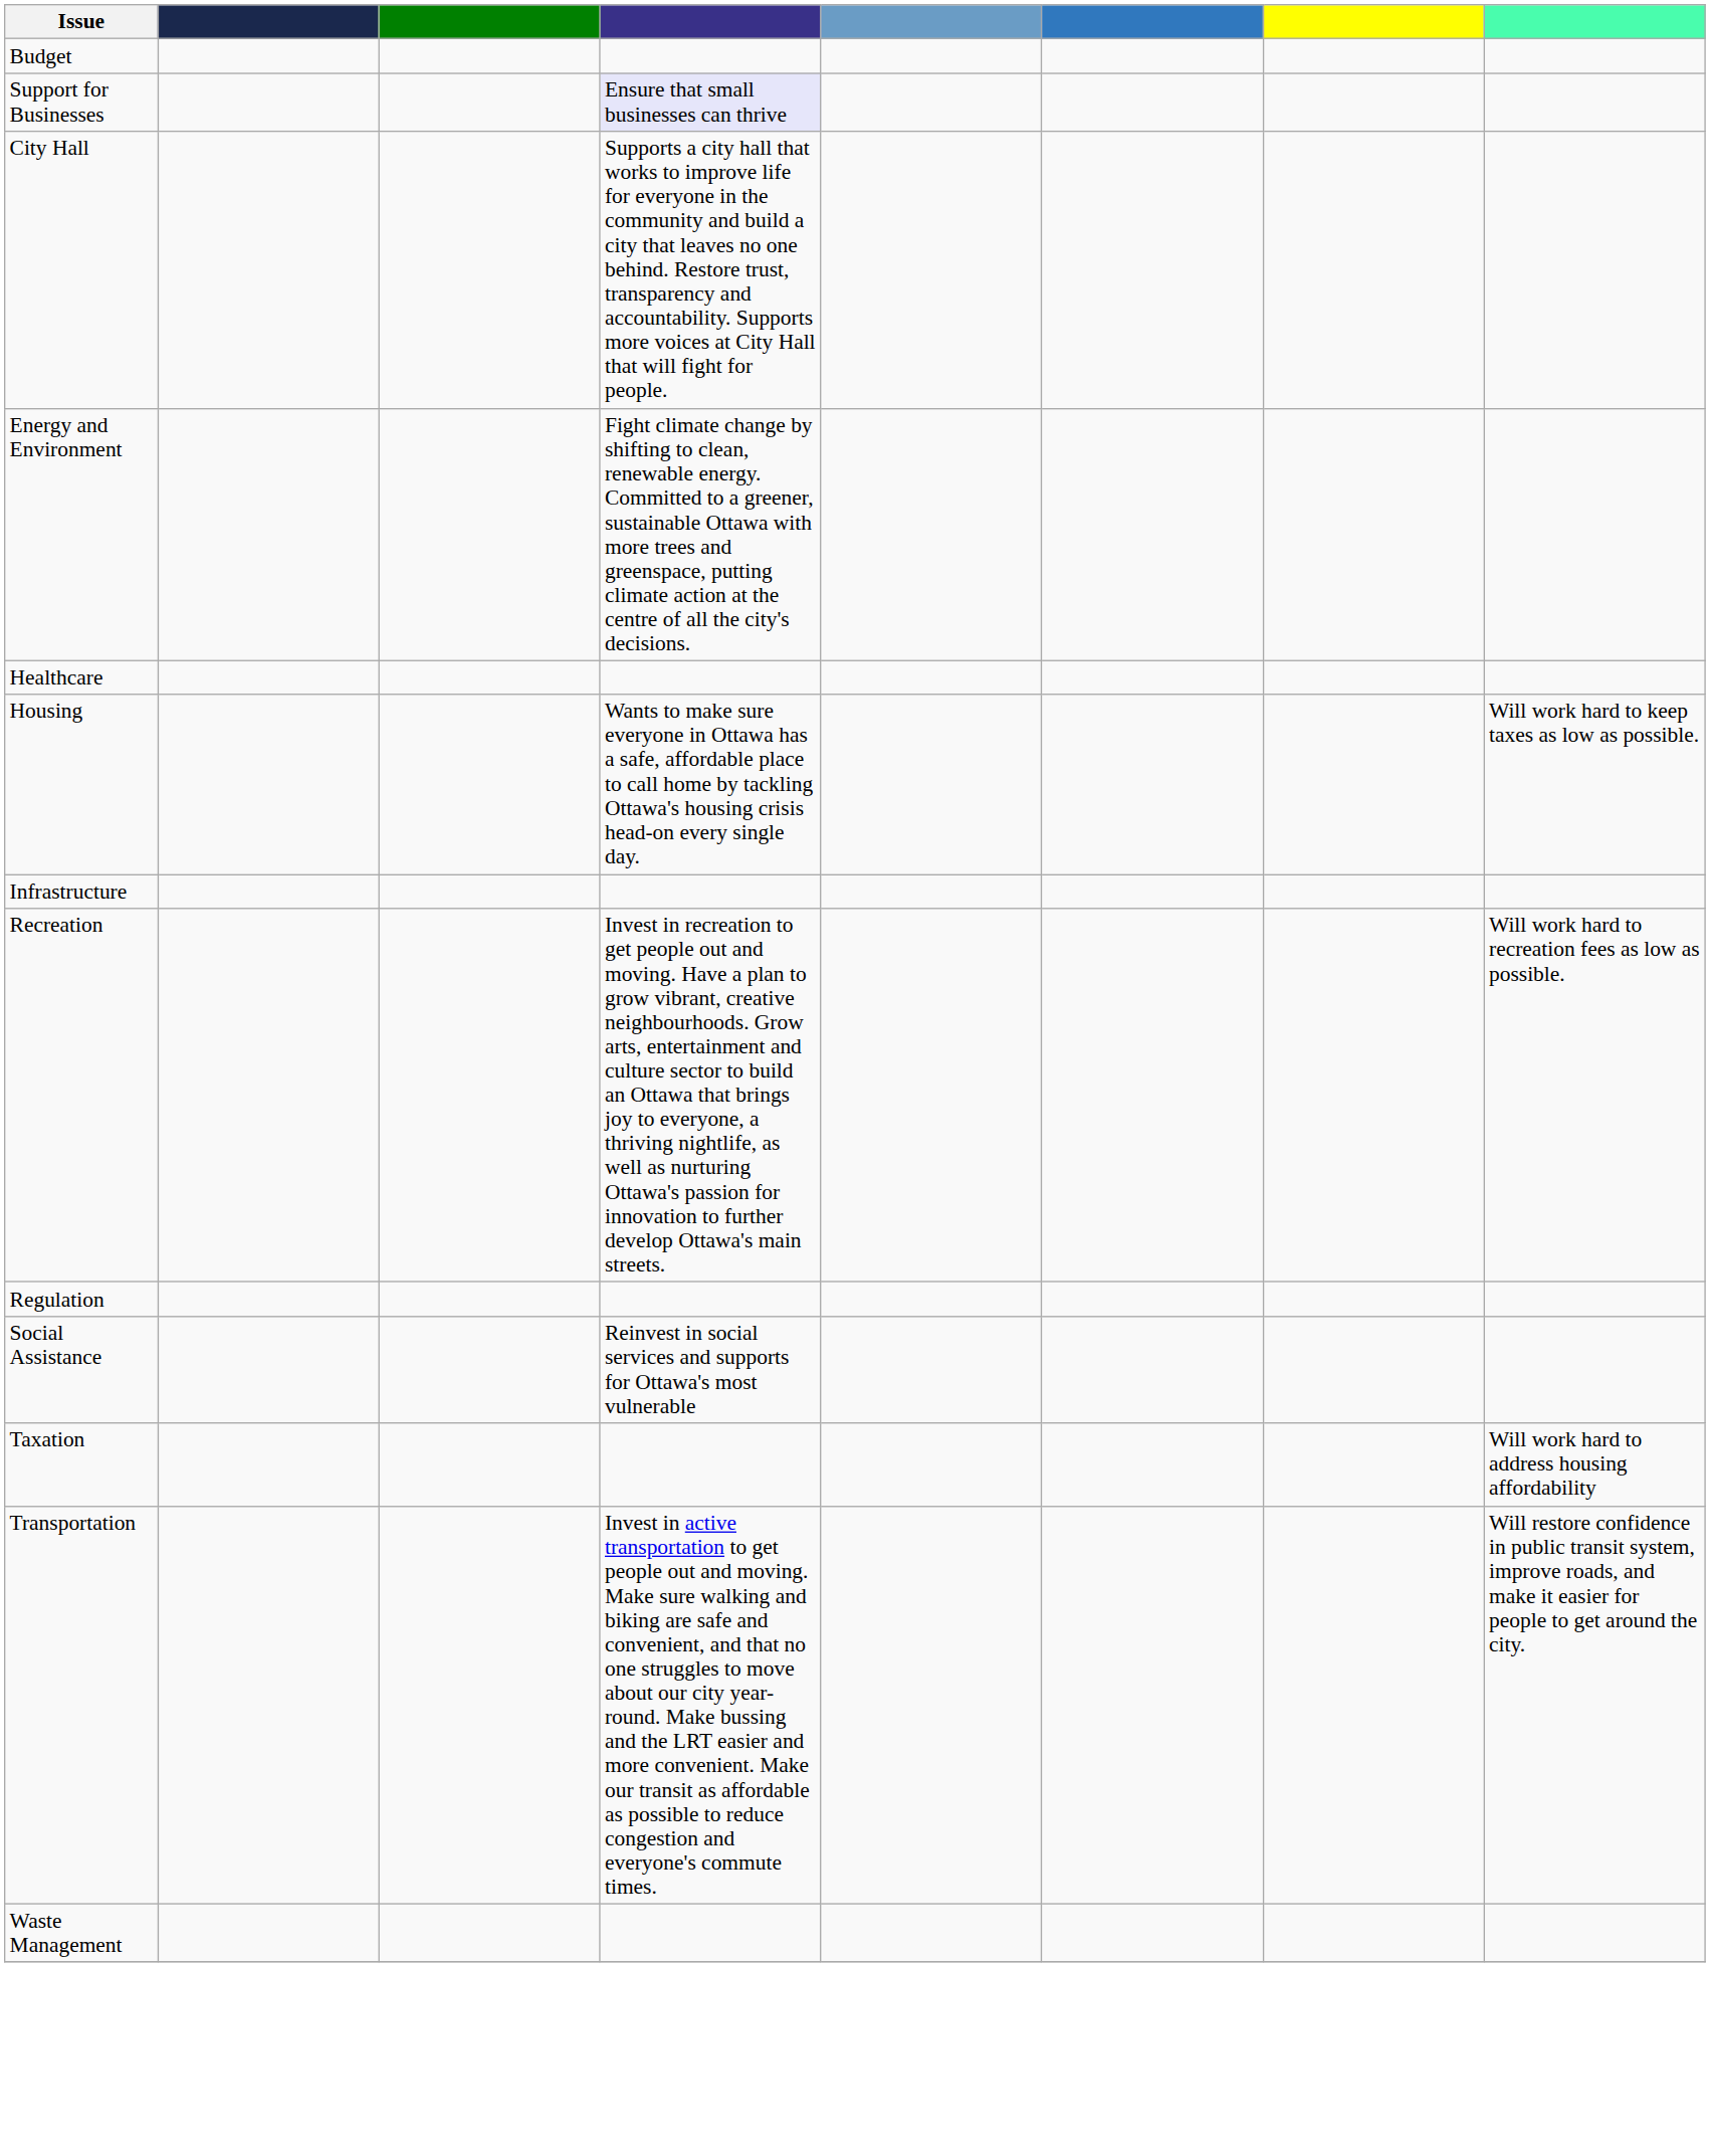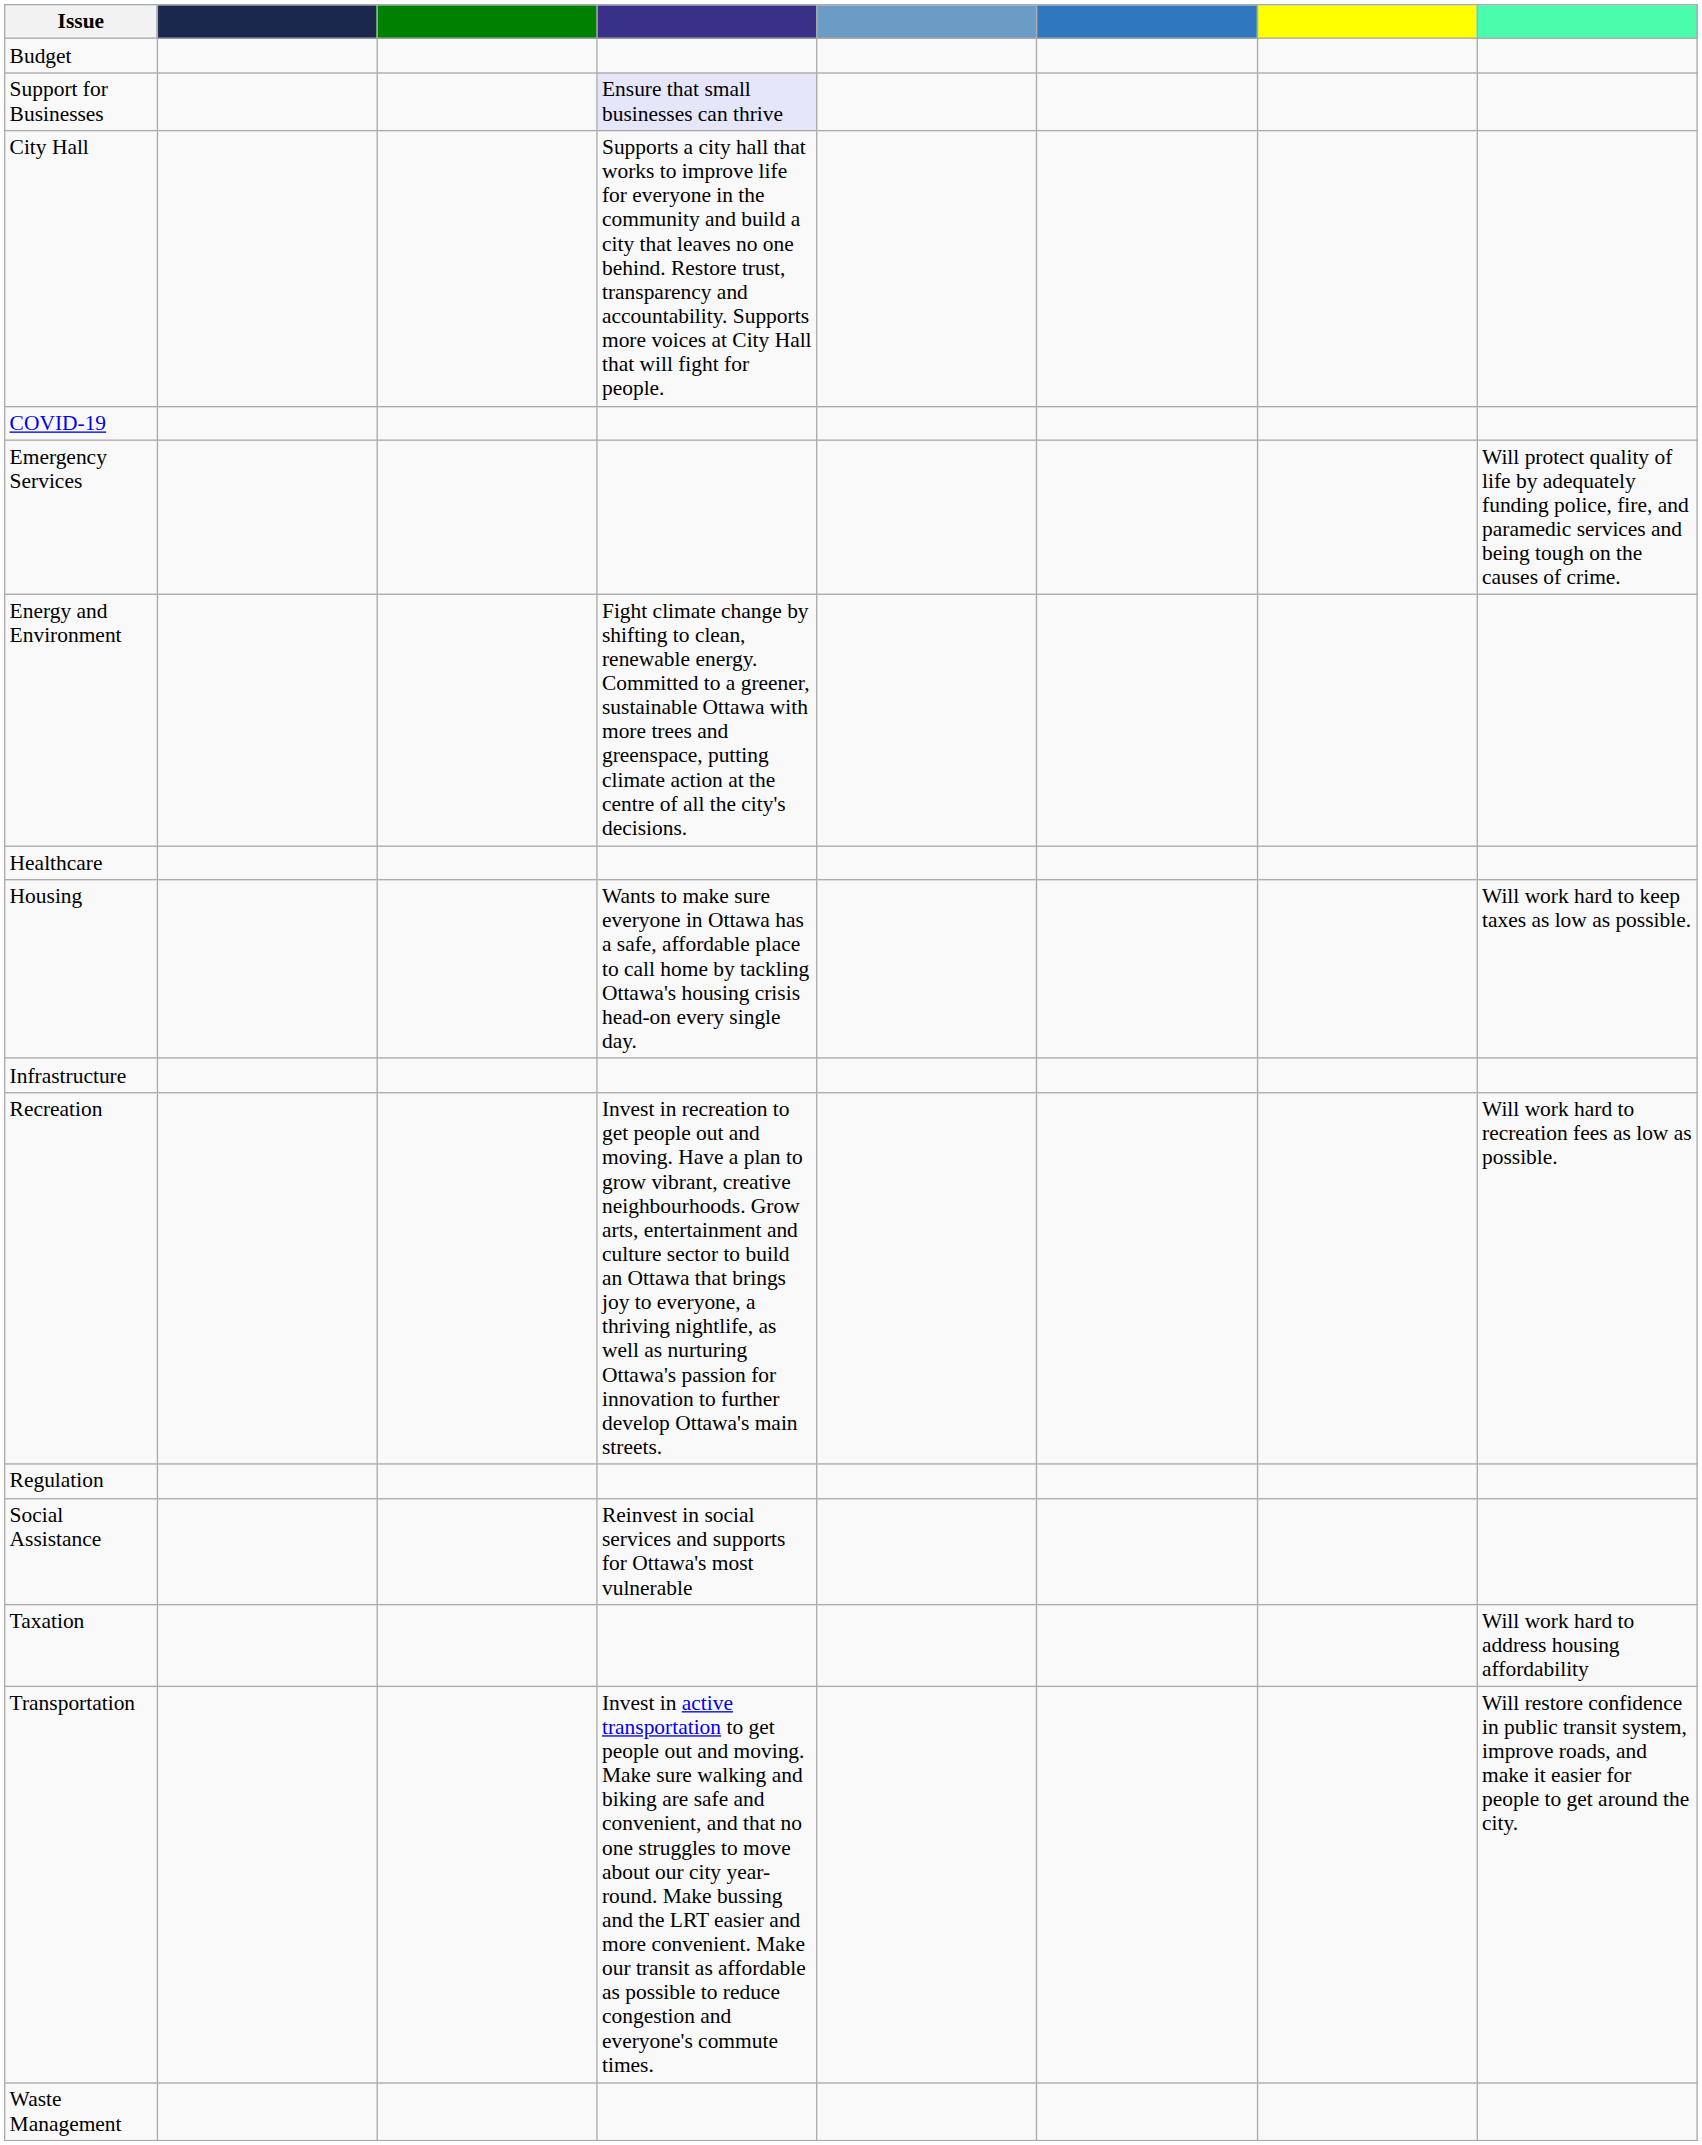 <table class="wikitable mw-collapsible mw-collapsed" style="width:100%;">
 <tr>
 <th>Issue</th>
 <th width="13%" style="background:#1A284D;" align="center"><a href='#'></a></th>
 <th width="13%" style="background:#008000;" align="center"><a href='#'></a></th>
 <th width="13%" style="background:#393088;" align="center"><a href='#'></a></th>
 <th width="13%" style="background:#6A9CC5;" align="center"><a href='#'></a></th>
 <th width="13%" style="background:#3078BE;" align="center"><a href='#'></a></th>
 <th width="13%" style="background:#FFFF00;" align="center"><a href='#'></a></th>
 <th width="13%" style="background:#49FDAD;" align="center"><a href='#'></a></th>
 </tr>
 <tr style="vertical-align:top">
 <td>Budget</td>
 <td></td>
 <td></td>
 <td></td>
 <td></td>
 <td></td>
 <td></td>
 <td></td>
 </tr>
 <tr style="vertical-align:top">
 <td>Support for Businesses</td>
 <td></td>
 <td></td>
 <td style="background: lavender;">Ensure that small businesses can thrive</td>
 <td></td>
 <td></td>
 <td></td>
 <td></td>
 </tr>
 <tr style="vertical-align:top">
 <td>City Hall</td>
 <td></td>
 <td></td>
 <td>Supports a city hall that works to improve life for everyone in the community and build a city that leaves no one behind. Restore trust, transparency and accountability. Supports more voices at City Hall that will fight for people.</td>
 <td></td>
 <td></td>
 <td></td>
 <td></td>
+</tr>
+<tr style="vertical-align:top">
+<td><a href='#'>COVID-19</a></td>
+<td></td>
+<td></td>
+<td></td>
+<td></td>
+<td></td>
+<td></td>
+<td></td>
+</tr>
+<tr style="vertical-align:top">
+<td>Emergency Services</td>
+<td></td>
+<td></td>
+<td></td>
+<td></td>
+<td></td>
+<td></td>
+<td>Will protect quality of life by adequately funding police, fire, and paramedic services and being tough on the causes of crime.</td>
 </tr>
 <tr style="vertical-align:top">
 <td>Energy and Environment</td>
 <td></td>
 <td></td>
 <td>Fight climate change by shifting to clean, renewable energy. Committed to a greener, sustainable Ottawa with more trees and greenspace, putting climate action at the centre of all the city's decisions.</td>
 <td></td>
 <td></td>
 <td></td>
 <td></td>
 </tr>
 <tr style="vertical-align:top">
 <td>Healthcare</td>
 <td></td>
 <td></td>
 <td></td>
 <td></td>
 <td></td>
 <td></td>
 <td></td>
 </tr>
 <tr style="vertical-align:top">
 <td>Housing</td>
 <td></td>
 <td></td>
 <td>Wants to make sure everyone in Ottawa has a safe, affordable place to call home by tackling Ottawa's housing crisis head-on every single day.</td>
 <td></td>
 <td></td>
 <td></td>
 <td>Will work hard to keep taxes as low as possible.</td>
 </tr>
 <tr style="vertical-align:top">
 <td>Infrastructure</td>
 <td></td>
 <td></td>
 <td></td>
 <td></td>
 <td></td>
 <td></td>
 <td></td>
 </tr>
 <tr style="vertical-align:top">
 <td>Recreation</td>
 <td></td>
 <td></td>
 <td>Invest in recreation to get people out and moving. Have a plan to grow vibrant, creative neighbourhoods. Grow arts, entertainment and culture sector to build an Ottawa that brings joy to everyone, a thriving nightlife, as well as nurturing Ottawa's passion for innovation to further develop Ottawa's main streets.</td>
 <td></td>
 <td></td>
 <td></td>
 <td>Will work hard to recreation fees as low as possible.</td>
 </tr>
 <tr style="vertical-align:top">
 <td>Regulation</td>
 <td></td>
 <td></td>
 <td></td>
 <td></td>
 <td></td>
 <td></td>
 <td></td>
 </tr>
 <tr style="vertical-align:top">
 <td>Social Assistance</td>
 <td></td>
 <td></td>
 <td>Reinvest in social services and supports for Ottawa's most vulnerable</td>
 <td></td>
 <td></td>
 <td></td>
 <td></td>
 </tr>
 <tr style="vertical-align:top">
 <td>Taxation</td>
 <td></td>
 <td></td>
 <td></td>
 <td></td>
 <td></td>
 <td></td>
 <td>Will work hard to address housing affordability</td>
 </tr>
 <tr style="vertical-align:top">
 <td>Transportation</td>
 <td></td>
 <td></td>
 <td>Invest in <a href='#'>active transportation</a> to get people out and moving. Make sure walking and biking are safe and convenient, and that no one struggles to move about our city year-round. Make bussing and the LRT easier and more convenient. Make our transit as affordable as possible to reduce congestion and everyone's commute times.</td>
 <td></td>
 <td></td>
 <td></td>
 <td>Will restore confidence in public transit system, improve roads, and make it easier for people to get around the city.</td>
 </tr>
 <tr style="vertical-align:top">
 <td>Waste Management</td>
 <td></td>
 <td></td>
 <td></td>
 <td></td>
 <td></td>
 <td></td>
 <td></td>
 </tr>
 <tr style="vertical-align:top">
 </tr>
 </table>
